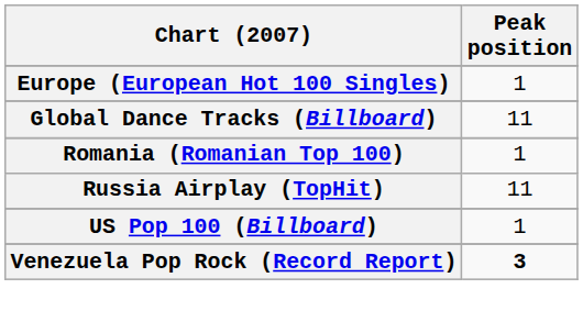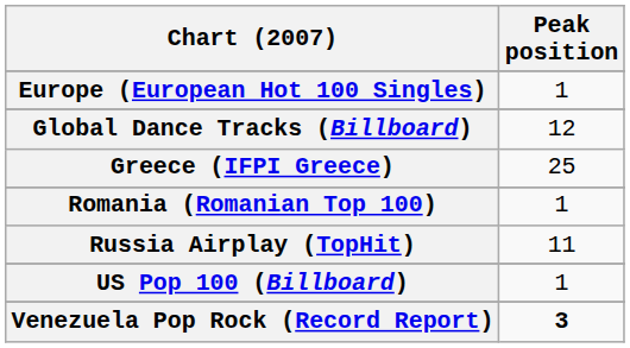 <table class="wikitable sortable plainrowheaders" style="text-align:center">
 <tr>
 <th scope="col">Chart (2007)</th>
 <th scope="col">Peak<br>position</th>
 </tr>
 <tr>
 </tr>
 <tr>
 </tr>
 <tr>
 </tr>
 <tr>
 </tr>
 <tr>
 </tr>
 <tr>
 </tr>
 <tr>
 </tr>
 <tr>
 </tr>
 <tr>
 </tr>
 <tr>
 </tr>
 <tr>
 </tr>
 <tr>
 </tr>
 <tr>
 <th scope="row">Europe (<a href='#'>European Hot 100 Singles</a>)</th>
 <td>1</td>
 </tr>
 <tr>
 </tr>
 <tr>
 </tr>
 <tr>
 </tr>
 <tr>
 <th scope="row">Global Dance Tracks (<em><a href='#'>Billboard</a></em>)</th>
-<td>11</td>
+<td>12</td>
+</tr>
+<tr>
+<th scope="row">Greece (<a href='#'>IFPI Greece</a>)</th>
+<td>25</td>
 </tr>
 <tr>
 </tr>
 <tr>
 </tr>
 <tr>
 </tr>
 <tr>
 </tr>
 <tr>
 </tr>
 <tr>
 </tr>
 <tr>
 </tr>
 <tr>
 </tr>
 <tr>
 <th scope="row">Romania (<a href='#'>Romanian Top 100</a>)</th>
 <td>1</td>
 </tr>
 <tr>
 <th scope="row">Russia Airplay (<a href='#'>TopHit</a>)</th>
 <td>11</td>
 </tr>
 <tr>
 </tr>
 <tr>
 </tr>
 <tr>
 </tr>
 <tr>
 </tr>
 <tr>
 </tr>
 <tr>
 </tr>
 <tr>
 </tr>
 <tr>
 </tr>
 <tr>
 </tr>
 <tr>
 </tr>
 <tr>
 </tr>
 <tr>
 <th scope="row">US <a href='#'>Pop 100</a> (<em><a href='#'>Billboard</a></em>)</th>
 <td>1</td>
 </tr>
 <tr>
 </tr>
 <tr>
 <th scope="row">Venezuela Pop Rock (<a href='#'>Record Report</a>)</th>
 <td><strong>3</strong></td>
 </tr>
 </table>
